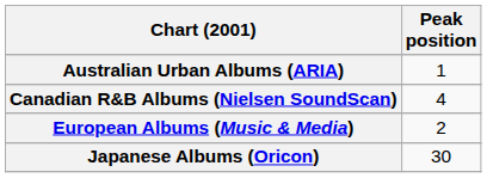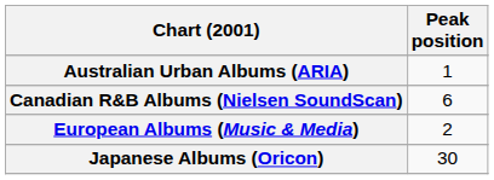 <table class="wikitable sortable plainrowheaders" style="text-align:center">
 <tr>
 <th scope="col">Chart (2001)</th>
 <th scope="col">Peak<br>position</th>
 </tr>
 <tr>
 </tr>
 <tr>
 <th scope="row">Australian Urban Albums (<a href='#'>ARIA</a>)</th>
 <td>1</td>
 </tr>
 <tr>
 </tr>
 <tr>
 </tr>
 <tr>
 </tr>
 <tr>
 </tr>
 <tr>
 <th scope="row">Canadian R&B Albums (<a href='#'>Nielsen SoundScan</a>)</th>
-<td style="text-align:center;">4</td>
+<td style="text-align:center;">6</td>
 </tr>
 <tr>
 </tr>
 <tr>
 <th scope="row"><a href='#'>European Albums</a> (<em><a href='#'>Music & Media</a></em>)</th>
 <td>2</td>
 </tr>
 <tr>
 </tr>
 <tr>
 </tr>
 <tr>
 </tr>
 <tr>
 </tr>
 <tr>
 </tr>
 <tr>
 <th scope="row">Japanese Albums (<a href='#'>Oricon</a>)</th>
 <td>30</td>
 </tr>
 <tr>
 </tr>
 <tr>
 </tr>
 <tr>
 </tr>
 <tr>
 </tr>
 <tr>
 </tr>
 <tr>
 </tr>
 <tr>
 </tr>
 <tr>
 </tr>
 <tr>
 </tr>
 <tr>
 </tr>
 </table>
